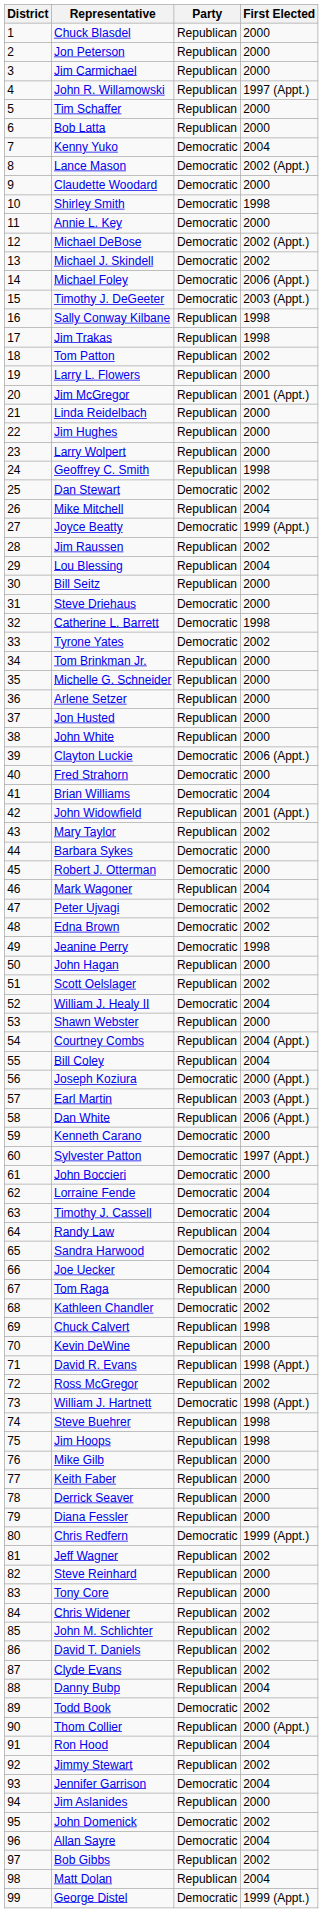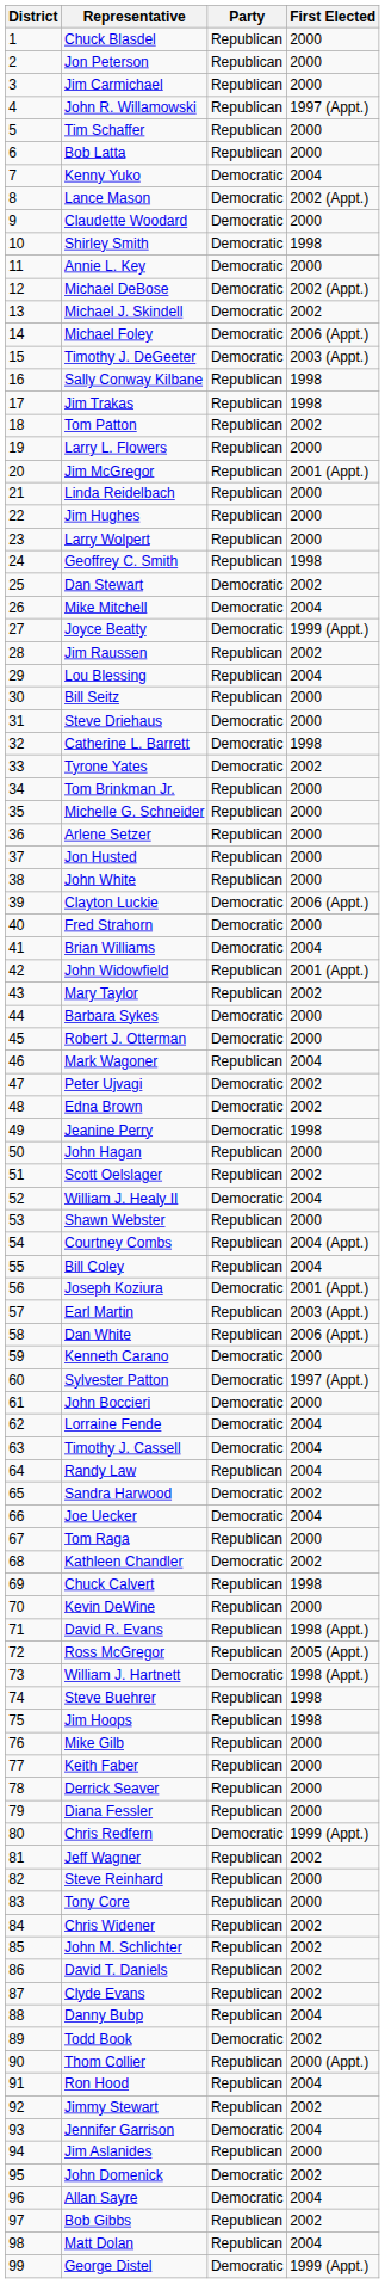 <table class="wikitable sortable">
 <tr>
 <th>District</th>
 <th>Representative</th>
 <th>Party</th>
 <th>First Elected</th>
 </tr>
 <tr>
 <td>1</td>
 <td><a href='#'>Chuck Blasdel</a></td>
 <td>Republican</td>
 <td>2000</td>
 </tr>
 <tr>
 <td>2</td>
 <td><a href='#'>Jon Peterson</a></td>
 <td>Republican</td>
 <td>2000</td>
 </tr>
 <tr>
 <td>3</td>
 <td><a href='#'>Jim Carmichael</a></td>
 <td>Republican</td>
 <td>2000</td>
 </tr>
 <tr>
 <td>4</td>
 <td><a href='#'>John R. Willamowski</a></td>
 <td>Republican</td>
 <td>1997 (Appt.)</td>
 </tr>
 <tr>
 <td>5</td>
 <td><a href='#'>Tim Schaffer</a></td>
 <td>Republican</td>
 <td>2000</td>
 </tr>
 <tr>
 <td>6</td>
 <td><a href='#'>Bob Latta</a></td>
 <td>Republican</td>
 <td>2000</td>
 </tr>
 <tr>
 <td>7</td>
 <td><a href='#'>Kenny Yuko</a></td>
 <td>Democratic</td>
 <td>2004</td>
 </tr>
 <tr>
 <td>8</td>
 <td><a href='#'>Lance Mason</a></td>
 <td>Democratic</td>
 <td>2002 (Appt.)</td>
 </tr>
 <tr>
 <td>9</td>
 <td><a href='#'>Claudette Woodard</a></td>
 <td>Democratic</td>
 <td>2000</td>
 </tr>
 <tr>
 <td>10</td>
 <td><a href='#'>Shirley Smith</a></td>
 <td>Democratic</td>
 <td>1998</td>
 </tr>
 <tr>
 <td>11</td>
 <td><a href='#'>Annie L. Key</a></td>
 <td>Democratic</td>
 <td>2000</td>
 </tr>
 <tr>
 <td>12</td>
 <td><a href='#'>Michael DeBose</a></td>
 <td>Democratic</td>
 <td>2002 (Appt.)</td>
 </tr>
 <tr>
 <td>13</td>
 <td><a href='#'>Michael J. Skindell</a></td>
 <td>Democratic</td>
 <td>2002</td>
 </tr>
 <tr>
 <td>14</td>
 <td><a href='#'>Michael Foley</a></td>
 <td>Democratic</td>
 <td>2006 (Appt.)</td>
 </tr>
 <tr>
 <td>15</td>
 <td><a href='#'>Timothy J. DeGeeter</a></td>
 <td>Democratic</td>
 <td>2003 (Appt.)</td>
 </tr>
 <tr>
 <td>16</td>
 <td><a href='#'>Sally Conway Kilbane</a></td>
 <td>Republican</td>
 <td>1998</td>
 </tr>
 <tr>
 <td>17</td>
 <td><a href='#'>Jim Trakas</a></td>
 <td>Republican</td>
 <td>1998</td>
 </tr>
 <tr>
 <td>18</td>
 <td><a href='#'>Tom Patton</a></td>
 <td>Republican</td>
 <td>2002</td>
 </tr>
 <tr>
 <td>19</td>
 <td><a href='#'>Larry L. Flowers</a></td>
 <td>Republican</td>
 <td>2000</td>
 </tr>
 <tr>
 <td>20</td>
 <td><a href='#'>Jim McGregor</a></td>
 <td>Republican</td>
 <td>2001 (Appt.)</td>
 </tr>
 <tr>
 <td>21</td>
 <td><a href='#'>Linda Reidelbach</a></td>
 <td>Republican</td>
 <td>2000</td>
 </tr>
 <tr>
 <td>22</td>
 <td><a href='#'>Jim Hughes</a></td>
 <td>Republican</td>
 <td>2000</td>
 </tr>
 <tr>
 <td>23</td>
 <td><a href='#'>Larry Wolpert</a></td>
 <td>Republican</td>
 <td>2000</td>
 </tr>
 <tr>
 <td>24</td>
 <td><a href='#'>Geoffrey C. Smith</a></td>
 <td>Republican</td>
 <td>1998</td>
 </tr>
 <tr>
 <td>25</td>
 <td><a href='#'>Dan Stewart</a></td>
 <td>Democratic</td>
 <td>2002</td>
 </tr>
 <tr>
 <td>26</td>
 <td><a href='#'>Mike Mitchell</a></td>
-<td>Republican</td>
+<td>Democratic</td>
 <td>2004</td>
 </tr>
 <tr>
 <td>27</td>
 <td><a href='#'>Joyce Beatty</a></td>
 <td>Democratic</td>
 <td>1999 (Appt.)</td>
 </tr>
 <tr>
 <td>28</td>
 <td><a href='#'>Jim Raussen</a></td>
 <td>Republican</td>
 <td>2002</td>
 </tr>
 <tr>
 <td>29</td>
 <td><a href='#'>Lou Blessing</a></td>
 <td>Republican</td>
 <td>2004</td>
 </tr>
 <tr>
 <td>30</td>
 <td><a href='#'>Bill Seitz</a></td>
 <td>Republican</td>
 <td>2000</td>
 </tr>
 <tr>
 <td>31</td>
 <td><a href='#'>Steve Driehaus</a></td>
 <td>Democratic</td>
 <td>2000</td>
 </tr>
 <tr>
 <td>32</td>
 <td><a href='#'>Catherine L. Barrett</a></td>
 <td>Democratic</td>
 <td>1998</td>
 </tr>
 <tr>
 <td>33</td>
 <td><a href='#'>Tyrone Yates</a></td>
 <td>Democratic</td>
 <td>2002</td>
 </tr>
 <tr>
 <td>34</td>
 <td><a href='#'>Tom Brinkman Jr.</a></td>
 <td>Republican</td>
 <td>2000</td>
 </tr>
 <tr>
 <td>35</td>
 <td><a href='#'>Michelle G. Schneider</a></td>
 <td>Republican</td>
 <td>2000</td>
 </tr>
 <tr>
 <td>36</td>
 <td><a href='#'>Arlene Setzer</a></td>
 <td>Republican</td>
 <td>2000</td>
 </tr>
 <tr>
 <td>37</td>
 <td><a href='#'>Jon Husted</a></td>
 <td>Republican</td>
 <td>2000</td>
 </tr>
 <tr>
 <td>38</td>
 <td><a href='#'>John White</a></td>
 <td>Republican</td>
 <td>2000</td>
 </tr>
 <tr>
 <td>39</td>
 <td><a href='#'>Clayton Luckie</a></td>
 <td>Democratic</td>
 <td>2006 (Appt.)</td>
 </tr>
 <tr>
 <td>40</td>
 <td><a href='#'>Fred Strahorn</a></td>
 <td>Democratic</td>
 <td>2000</td>
 </tr>
 <tr>
 <td>41</td>
 <td><a href='#'>Brian Williams</a></td>
 <td>Democratic</td>
 <td>2004</td>
 </tr>
 <tr>
 <td>42</td>
 <td><a href='#'>John Widowfield</a></td>
 <td>Republican</td>
 <td>2001 (Appt.)</td>
 </tr>
 <tr>
 <td>43</td>
 <td><a href='#'>Mary Taylor</a></td>
 <td>Republican</td>
 <td>2002</td>
 </tr>
 <tr>
 <td>44</td>
 <td><a href='#'>Barbara Sykes</a></td>
 <td>Democratic</td>
 <td>2000</td>
 </tr>
 <tr>
 <td>45</td>
 <td><a href='#'>Robert J. Otterman</a></td>
 <td>Democratic</td>
 <td>2000</td>
 </tr>
 <tr>
 <td>46</td>
 <td><a href='#'>Mark Wagoner</a></td>
 <td>Republican</td>
 <td>2004</td>
 </tr>
 <tr>
 <td>47</td>
 <td><a href='#'>Peter Ujvagi</a></td>
 <td>Democratic</td>
 <td>2002</td>
 </tr>
 <tr>
 <td>48</td>
 <td><a href='#'>Edna Brown</a></td>
 <td>Democratic</td>
 <td>2002</td>
 </tr>
 <tr>
 <td>49</td>
 <td><a href='#'>Jeanine Perry</a></td>
 <td>Democratic</td>
 <td>1998</td>
 </tr>
 <tr>
 <td>50</td>
 <td><a href='#'>John Hagan</a></td>
 <td>Republican</td>
 <td>2000</td>
 </tr>
 <tr>
 <td>51</td>
 <td><a href='#'>Scott Oelslager</a></td>
 <td>Republican</td>
 <td>2002</td>
 </tr>
 <tr>
 <td>52</td>
 <td><a href='#'>William J. Healy II</a></td>
 <td>Democratic</td>
 <td>2004</td>
 </tr>
 <tr>
 <td>53</td>
 <td><a href='#'>Shawn Webster</a></td>
 <td>Republican</td>
 <td>2000</td>
 </tr>
 <tr>
 <td>54</td>
 <td><a href='#'>Courtney Combs</a></td>
 <td>Republican</td>
 <td>2004 (Appt.)</td>
 </tr>
 <tr>
 <td>55</td>
 <td><a href='#'>Bill Coley</a></td>
 <td>Republican</td>
 <td>2004</td>
 </tr>
 <tr>
 <td>56</td>
 <td><a href='#'>Joseph Koziura</a></td>
 <td>Democratic</td>
-<td>2000 (Appt.)</td>
+<td>2001 (Appt.)</td>
 </tr>
 <tr>
 <td>57</td>
 <td><a href='#'>Earl Martin</a></td>
 <td>Republican</td>
 <td>2003 (Appt.)</td>
 </tr>
 <tr>
 <td>58</td>
 <td><a href='#'>Dan White</a></td>
 <td>Republican</td>
 <td>2006 (Appt.)</td>
 </tr>
 <tr>
 <td>59</td>
 <td><a href='#'>Kenneth Carano</a></td>
 <td>Democratic</td>
 <td>2000</td>
 </tr>
 <tr>
 <td>60</td>
 <td><a href='#'>Sylvester Patton</a></td>
 <td>Democratic</td>
 <td>1997 (Appt.)</td>
 </tr>
 <tr>
 <td>61</td>
 <td><a href='#'>John Boccieri</a></td>
 <td>Democratic</td>
 <td>2000</td>
 </tr>
 <tr>
 <td>62</td>
 <td><a href='#'>Lorraine Fende</a></td>
 <td>Democratic</td>
 <td>2004</td>
 </tr>
 <tr>
 <td>63</td>
 <td><a href='#'>Timothy J. Cassell</a></td>
 <td>Democratic</td>
 <td>2004</td>
 </tr>
 <tr>
 <td>64</td>
 <td><a href='#'>Randy Law</a></td>
 <td>Republican</td>
 <td>2004</td>
 </tr>
 <tr>
 <td>65</td>
 <td><a href='#'>Sandra Harwood</a></td>
 <td>Democratic</td>
 <td>2002</td>
 </tr>
 <tr>
 <td>66</td>
 <td><a href='#'>Joe Uecker</a></td>
 <td>Democratic</td>
 <td>2004</td>
 </tr>
 <tr>
 <td>67</td>
 <td><a href='#'>Tom Raga</a></td>
 <td>Republican</td>
 <td>2000</td>
 </tr>
 <tr>
 <td>68</td>
 <td><a href='#'>Kathleen Chandler</a></td>
 <td>Democratic</td>
 <td>2002</td>
 </tr>
 <tr>
 <td>69</td>
 <td><a href='#'>Chuck Calvert</a></td>
 <td>Republican</td>
 <td>1998</td>
 </tr>
 <tr>
 <td>70</td>
 <td><a href='#'>Kevin DeWine</a></td>
 <td>Republican</td>
 <td>2000</td>
 </tr>
 <tr>
 <td>71</td>
 <td><a href='#'>David R. Evans</a></td>
 <td>Republican</td>
 <td>1998 (Appt.)</td>
 </tr>
 <tr>
 <td>72</td>
 <td><a href='#'>Ross McGregor</a></td>
 <td>Republican</td>
-<td>2002</td>
+<td>2005 (Appt.)</td>
 </tr>
 <tr>
 <td>73</td>
 <td><a href='#'>William J. Hartnett</a></td>
 <td>Democratic</td>
 <td>1998 (Appt.)</td>
 </tr>
 <tr>
 <td>74</td>
 <td><a href='#'>Steve Buehrer</a></td>
 <td>Republican</td>
 <td>1998</td>
 </tr>
 <tr>
 <td>75</td>
 <td><a href='#'>Jim Hoops</a></td>
 <td>Republican</td>
 <td>1998</td>
 </tr>
 <tr>
 <td>76</td>
 <td><a href='#'>Mike Gilb</a></td>
 <td>Republican</td>
 <td>2000</td>
 </tr>
 <tr>
 <td>77</td>
 <td><a href='#'>Keith Faber</a></td>
 <td>Republican</td>
 <td>2000</td>
 </tr>
 <tr>
 <td>78</td>
 <td><a href='#'>Derrick Seaver</a></td>
 <td>Republican</td>
 <td>2000</td>
 </tr>
 <tr>
 <td>79</td>
 <td><a href='#'>Diana Fessler</a></td>
 <td>Republican</td>
 <td>2000</td>
 </tr>
 <tr>
 <td>80</td>
 <td><a href='#'>Chris Redfern</a></td>
 <td>Democratic</td>
 <td>1999 (Appt.)</td>
 </tr>
 <tr>
 <td>81</td>
 <td><a href='#'>Jeff Wagner</a></td>
 <td>Republican</td>
 <td>2002</td>
 </tr>
 <tr>
 <td>82</td>
 <td><a href='#'>Steve Reinhard</a></td>
 <td>Republican</td>
 <td>2000</td>
 </tr>
 <tr>
 <td>83</td>
 <td><a href='#'>Tony Core</a></td>
 <td>Republican</td>
 <td>2000</td>
 </tr>
 <tr>
 <td>84</td>
 <td><a href='#'>Chris Widener</a></td>
 <td>Republican</td>
 <td>2002</td>
 </tr>
 <tr>
 <td>85</td>
 <td><a href='#'>John M. Schlichter</a></td>
 <td>Republican</td>
 <td>2002</td>
 </tr>
 <tr>
 <td>86</td>
 <td><a href='#'>David T. Daniels</a></td>
 <td>Republican</td>
 <td>2002</td>
 </tr>
 <tr>
 <td>87</td>
 <td><a href='#'>Clyde Evans</a></td>
 <td>Republican</td>
 <td>2002</td>
 </tr>
 <tr>
 <td>88</td>
 <td><a href='#'>Danny Bubp</a></td>
 <td>Republican</td>
 <td>2004</td>
 </tr>
 <tr>
 <td>89</td>
 <td><a href='#'>Todd Book</a></td>
 <td>Democratic</td>
 <td>2002</td>
 </tr>
 <tr>
 <td>90</td>
 <td><a href='#'>Thom Collier</a></td>
 <td>Republican</td>
 <td>2000 (Appt.)</td>
 </tr>
 <tr>
 <td>91</td>
 <td><a href='#'>Ron Hood</a></td>
 <td>Republican</td>
 <td>2004</td>
 </tr>
 <tr>
 <td>92</td>
 <td><a href='#'>Jimmy Stewart</a></td>
 <td>Republican</td>
 <td>2002</td>
 </tr>
 <tr>
 <td>93</td>
 <td><a href='#'>Jennifer Garrison</a></td>
 <td>Democratic</td>
 <td>2004</td>
 </tr>
 <tr>
 <td>94</td>
 <td><a href='#'>Jim Aslanides</a></td>
 <td>Republican</td>
 <td>2000</td>
 </tr>
 <tr>
 <td>95</td>
 <td><a href='#'>John Domenick</a></td>
 <td>Democratic</td>
 <td>2002</td>
 </tr>
 <tr>
 <td>96</td>
 <td><a href='#'>Allan Sayre</a></td>
 <td>Democratic</td>
 <td>2004</td>
 </tr>
 <tr>
 <td>97</td>
 <td><a href='#'>Bob Gibbs</a></td>
 <td>Republican</td>
 <td>2002</td>
 </tr>
 <tr>
 <td>98</td>
 <td><a href='#'>Matt Dolan</a></td>
 <td>Republican</td>
 <td>2004</td>
 </tr>
 <tr>
 <td>99</td>
 <td><a href='#'>George Distel</a></td>
 <td>Democratic</td>
 <td>1999 (Appt.)</td>
 </tr>
 </table>
